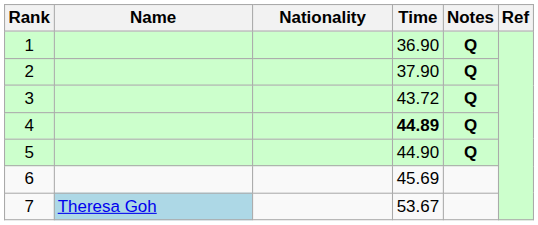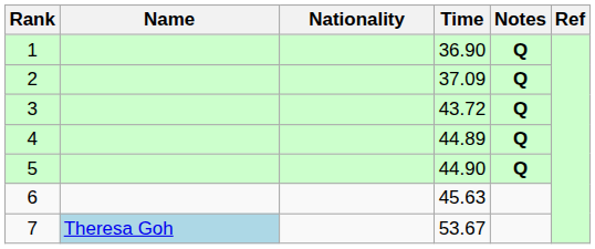 <table class="wikitable sortable" style="text-align:center">
 <tr>
 <th>Rank</th>
 <th style="width:180px">Name</th>
 <th style="width:125px">Nationality</th>
 <th>Time</th>
 <th>Notes</th>
 <th>Ref</th>
 </tr>
 <tr style="background:#cfc;">
 <td>1</td>
 <td style="text-align:left;"></td>
 <td style="text-align:left;"></td>
 <td>36.90</td>
 <td><strong>Q</strong></td>
 <td rowspan=7></td>
 </tr>
 <tr style="background:#cfc;">
 <td>2</td>
 <td style="text-align:left;"></td>
 <td style="text-align:left;"></td>
-<td>37.90</td>
+<td>37.09</td>
 <td><strong>Q</strong></td>
 </tr>
 <tr style="background:#cfc;">
 <td>3</td>
 <td style="text-align:left;"></td>
 <td style="text-align:left;"></td>
 <td>43.72</td>
 <td><strong>Q</strong></td>
 </tr>
 <tr style="background:#cfc;">
 <td>4</td>
 <td style="text-align:left;"></td>
 <td style="text-align:left;"></td>
-<td><strong>44.89</strong></td>
+<td>44.89</td>
 <td><strong>Q</strong></td>
 </tr>
 <tr style="background:#cfc;">
 <td>5</td>
 <td style="text-align:left;"></td>
 <td style="text-align:left;"></td>
 <td>44.90</td>
 <td><strong>Q</strong></td>
 </tr>
 <tr>
 <td>6</td>
 <td style="text-align:left;"></td>
 <td style="text-align:left;"></td>
-<td>45.69</td>
+<td>45.63</td>
 <td></td>
 </tr>
 <tr>
 <td>7</td>
 <td style="background: lightblue; text-align:left;"><a href='#'>Theresa Goh</a></td>
 <td style="text-align:left;"></td>
 <td>53.67</td>
 <td></td>
 </tr>
 </table>
